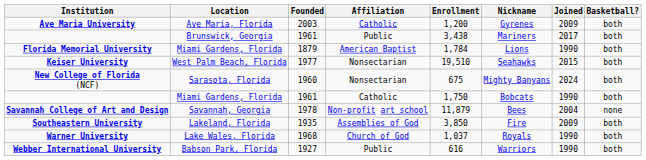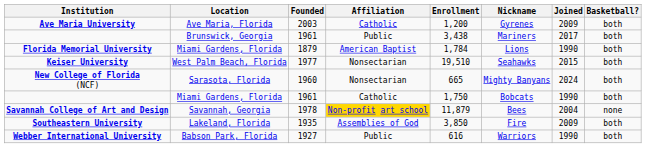 <table class="wikitable sortable" style="text-align:center">
 <tr>
 <th>Institution</th>
 <th>Location</th>
 <th>Founded</th>
 <th>Affiliation</th>
 <th>Enrollment</th>
 <th>Nickname</th>
 <th>Joined</th>
 <th>Basketball?</th>
 </tr>
 <tr>
 <td><strong><a href='#'>Ave Maria University</a></strong></td>
 <td><a href='#'>Ave Maria, Florida</a></td>
 <td>2003</td>
 <td><a href='#'>Catholic</a><br></td>
 <td>1,200</td>
 <td><a href='#'>Gyrenes</a></td>
 <td>2009</td>
 <td>both</td>
 </tr>
 <tr>
 <td></td>
 <td><a href='#'>Brunswick, Georgia</a></td>
 <td>1961</td>
 <td>Public</td>
 <td>3,438</td>
 <td><a href='#'>Mariners</a></td>
 <td>2017</td>
 <td>both</td>
 </tr>
 <tr>
 <td><strong><a href='#'>Florida Memorial University</a></strong></td>
 <td><a href='#'>Miami Gardens, Florida</a></td>
 <td>1879</td>
 <td><a href='#'>American Baptist</a></td>
 <td>1,784</td>
 <td><a href='#'>Lions</a></td>
 <td>1990</td>
 <td>both</td>
 </tr>
 <tr>
 <td><strong><a href='#'>Keiser University</a></strong></td>
 <td><a href='#'>West Palm Beach, Florida</a></td>
 <td>1977</td>
 <td>Nonsectarian</td>
 <td>19,510</td>
 <td><a href='#'>Seahawks</a></td>
 <td>2015</td>
 <td>both</td>
 </tr>
 <tr>
 <td><strong><a href='#'>New College of Florida</a></strong><br>(NCF)</td>
 <td><a href='#'>Sarasota, Florida</a></td>
 <td>1960</td>
 <td>Nonsectarian</td>
-<td>675</td>
+<td>665</td>
 <td><a href='#'>Mighty Banyans</a></td>
 <td>2024</td>
 <td>both</td>
 </tr>
 <tr>
 <td></td>
 <td><a href='#'>Miami Gardens, Florida</a></td>
 <td>1961</td>
 <td>Catholic<br></td>
 <td>1,750</td>
 <td><a href='#'>Bobcats</a></td>
 <td>1990</td>
 <td>both</td>
 </tr>
 <tr>
 <td><strong><a href='#'>Savannah College of Art and Design</a></strong></td>
 <td><a href='#'>Savannah, Georgia</a></td>
 <td>1978</td>
-<td><a href='#'>Non-profit</a> <a href='#'>art school</a></td>
+<td style="background: gold;"><a href='#'>Non-profit</a> <a href='#'>art school</a></td>
 <td>11,879</td>
 <td><a href='#'>Bees</a></td>
 <td>2004</td>
 <td>none</td>
 </tr>
 <tr>
 <td><strong><a href='#'>Southeastern University</a></strong></td>
 <td><a href='#'>Lakeland, Florida</a></td>
 <td>1935</td>
 <td><a href='#'>Assemblies of God</a></td>
 <td>3,850</td>
 <td><a href='#'>Fire</a></td>
 <td>2009</td>
 <td>both</td>
 </tr>
 <tr>
-<td><strong><a href='#'>Warner University</a></strong></td>
-<td><a href='#'>Lake Wales, Florida</a></td>
-<td>1968</td>
-<td><a href='#'>Church of God</a></td>
-<td>1,037</td>
-<td><a href='#'>Royals</a></td>
-<td>1990</td>
-<td>both</td>
-</tr>
-<tr>
 <td><strong><a href='#'>Webber International University</a></strong></td>
 <td><a href='#'>Babson Park, Florida</a></td>
 <td>1927</td>
 <td>Public</td>
 <td>616</td>
 <td><a href='#'>Warriors</a></td>
 <td>1990</td>
 <td>both</td>
 </tr>
 </table>
